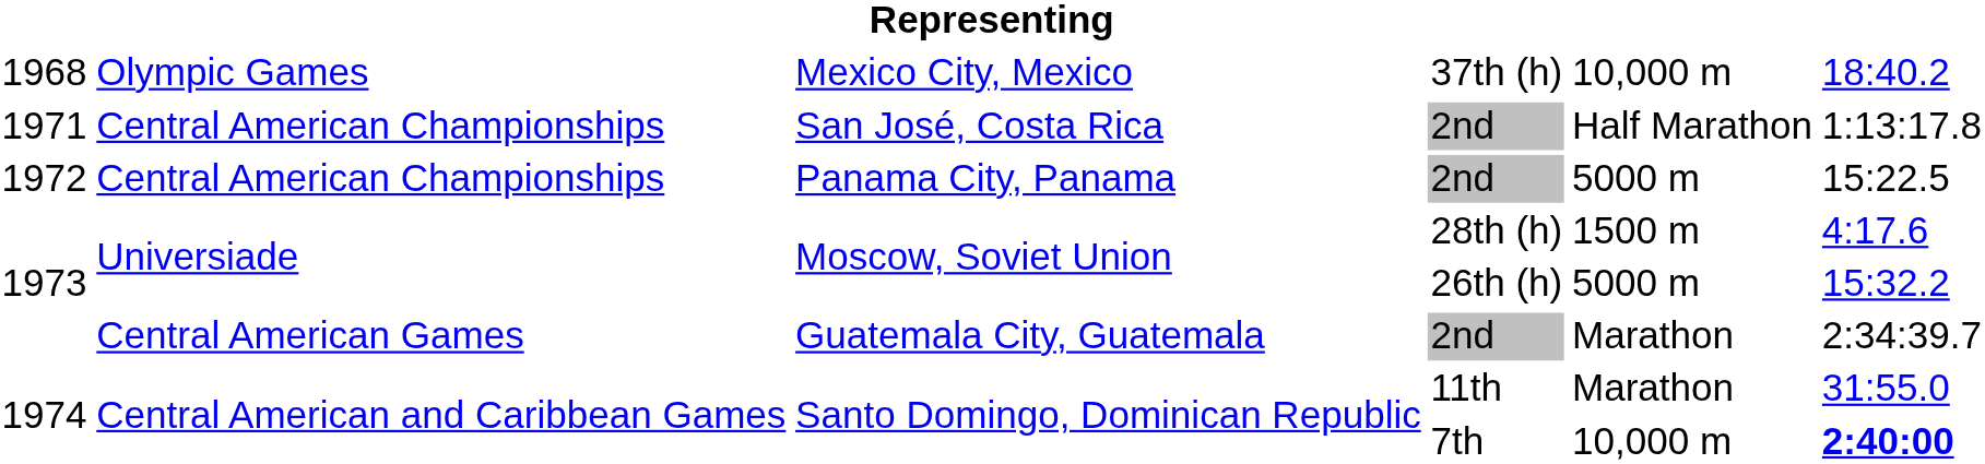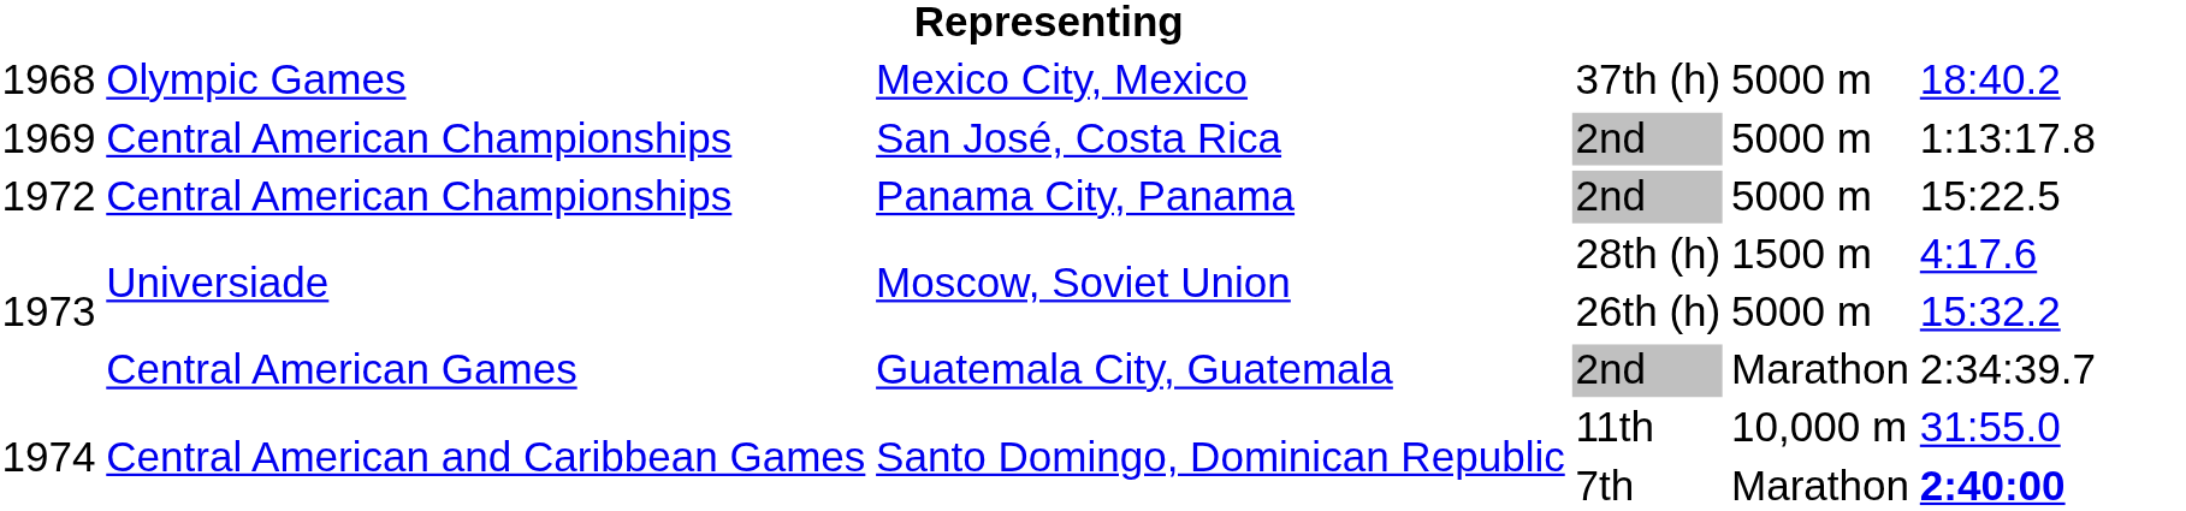 <table>
 <tr>
 <th colspan="6">Representing </th>
 </tr>
 <tr>
 <td>1968</td>
 <td><a href='#'>Olympic Games</a></td>
 <td><a href='#'>Mexico City, Mexico</a></td>
 <td>37th (h)</td>
-<td>10,000 m</td>
+<td>5000 m</td>
 <td><a href='#'>18:40.2</a></td>
 </tr>
 <tr>
-<td>1971</td>
+<td>1969</td>
 <td><a href='#'>Central American Championships</a></td>
 <td><a href='#'>San José, Costa Rica</a></td>
 <td bgcolor=silver>2nd</td>
-<td>Half Marathon</td>
+<td>5000 m</td>
 <td>1:13:17.8</td>
 </tr>
 <tr>
 <td>1972</td>
 <td><a href='#'>Central American Championships</a></td>
 <td><a href='#'>Panama City, Panama</a></td>
 <td bgcolor=silver>2nd</td>
 <td>5000 m</td>
 <td>15:22.5</td>
 </tr>
 <tr>
 <td rowspan=3>1973</td>
 <td rowspan=2><a href='#'>Universiade</a></td>
 <td rowspan=2><a href='#'>Moscow, Soviet Union</a></td>
 <td>28th (h)</td>
 <td>1500 m</td>
 <td><a href='#'>4:17.6</a></td>
 </tr>
 <tr>
 <td>26th (h)</td>
 <td>5000 m</td>
 <td><a href='#'>15:32.2</a></td>
 </tr>
 <tr>
 <td><a href='#'>Central American Games</a></td>
 <td><a href='#'>Guatemala City, Guatemala</a></td>
 <td bgcolor=silver>2nd</td>
 <td>Marathon</td>
 <td>2:34:39.7</td>
 </tr>
 <tr>
 <td rowspan=2>1974</td>
 <td rowspan=2><a href='#'>Central American and Caribbean Games</a></td>
 <td rowspan=2><a href='#'>Santo Domingo, Dominican Republic</a></td>
 <td>11th</td>
-<td>Marathon</td>
+<td>10,000 m</td>
 <td><a href='#'>31:55.0</a></td>
 </tr>
 <tr>
 <td>7th</td>
-<td>10,000 m</td>
+<td>Marathon</td>
 <td><strong><a href='#'>2:40:00</a></strong></td>
 </tr>
 </table>
